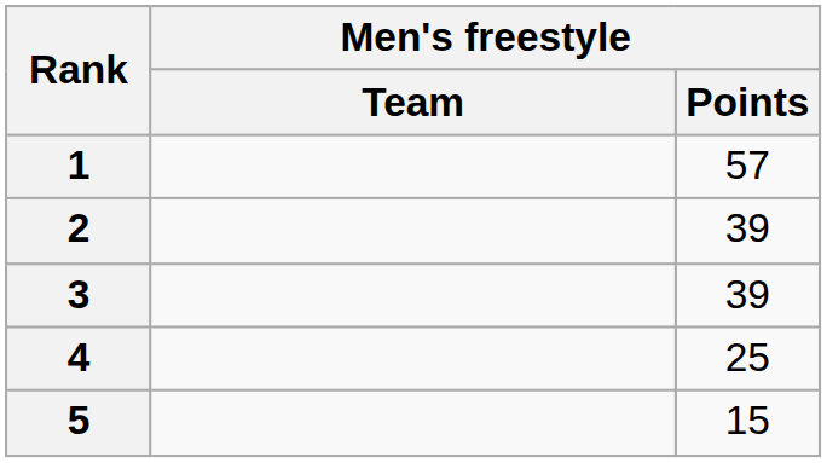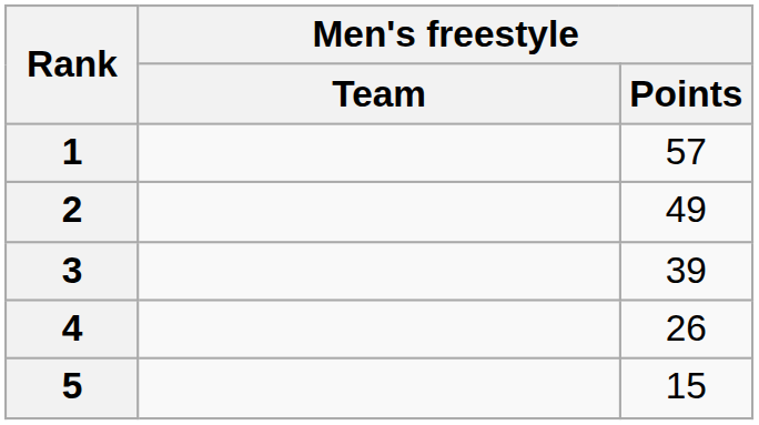 <table class="wikitable" style="text-align:center;">
 <tr>
 <th width=50 rowspan="2">Rank</th>
 <th colspan="2">Men's freestyle</th>
 </tr>
 <tr>
 <th width=200>Team</th>
 <th width=50>Points</th>
 </tr>
 <tr>
 <th>1</th>
 <td align=left></td>
 <td>57</td>
 </tr>
 <tr>
 <th>2</th>
 <td align=left></td>
-<td>39</td>
+<td>49</td>
 </tr>
 <tr>
 <th>3</th>
 <td align=left></td>
 <td>39</td>
 </tr>
 <tr>
 <th>4</th>
 <td align=left></td>
-<td>25</td>
+<td>26</td>
 </tr>
 <tr>
 <th>5</th>
 <td align=left></td>
 <td>15</td>
 </tr>
 </table>
